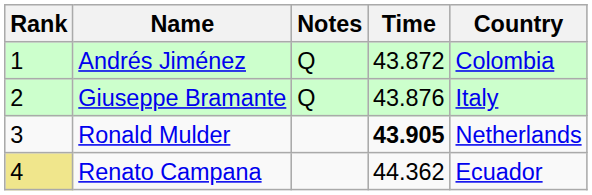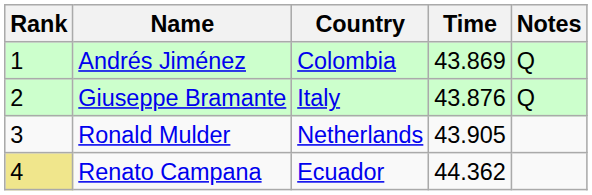 <table class="wikitable" style="font-size:95%" style="text-align:center; width:35em;">
 <tr>
 <th>Rank</th>
 <th>Name</th>
+<th>Country</th>
+<th>Time</th>
 <th>Notes</th>
-<th>Time</th>
-<th>Country</th>
 </tr>
 <tr bgcolor=ccffcc>
 <td>1</td>
 <td align=left><a href='#'>Andrés Jiménez</a></td>
+<td align="left"> <a href='#'>Colombia</a></td>
+<td>43.869</td>
 <td>Q</td>
-<td>43.872</td>
-<td align="left"> <a href='#'>Colombia</a></td>
 </tr>
 <tr bgcolor=ccffcc>
 <td>2</td>
 <td align=left><a href='#'>Giuseppe Bramante</a></td>
+<td align="left"> <a href='#'>Italy</a></td>
+<td>43.876</td>
 <td>Q</td>
-<td>43.876</td>
-<td align="left"> <a href='#'>Italy</a></td>
 </tr>
 <tr>
 <td>3</td>
 <td align=left><a href='#'>Ronald Mulder</a></td>
+<td align="left"> <a href='#'>Netherlands</a></td>
+<td>43.905</td>
 <td></td>
-<td><strong>43.905</strong></td>
-<td align="left"> <a href='#'>Netherlands</a></td>
 </tr>
 <tr>
 <td style="background: khaki;">4</td>
 <td align=left><a href='#'>Renato Campana</a></td>
+<td align=left> <a href='#'>Ecuador</a></td>
+<td>44.362</td>
 <td></td>
-<td>44.362</td>
-<td align=left> <a href='#'>Ecuador</a></td>
 </tr>
 </table>
